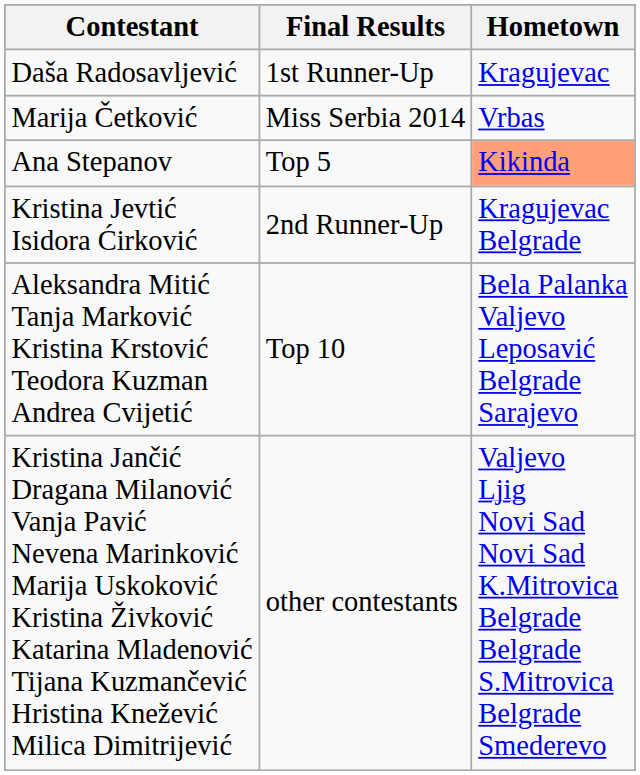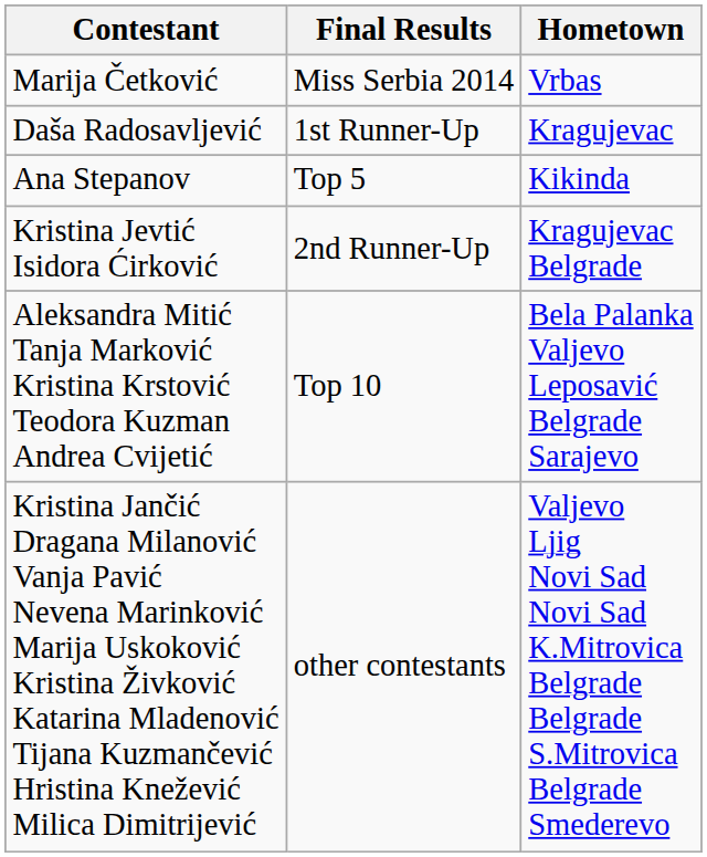 <table class="wikitable sortable">
 <tr>
 <th>Contestant</th>
 <th>Final Results</th>
 <th>Hometown</th>
 </tr>
 <tr>
+<td>Marija Četković</td>
+<td>Miss Serbia 2014</td>
+<td><a href='#'>Vrbas</a></td>
+</tr>
+<tr>
 <td>Daša Radosavljević</td>
 <td>1st Runner-Up</td>
 <td><a href='#'>Kragujevac</a></td>
 </tr>
 <tr>
-<td>Marija Četković</td>
-<td>Miss Serbia 2014</td>
-<td><a href='#'>Vrbas</a></td>
-</tr>
-<tr>
 <td>Ana Stepanov</td>
 <td>Top 5</td>
-<td style="background: lightsalmon;"><a href='#'>Kikinda</a></td>
+<td><a href='#'>Kikinda</a></td>
 </tr>
 <tr>
 <td>Kristina Jevtić <br>Isidora Ćirković</td>
 <td>2nd Runner-Up</td>
 <td><a href='#'>Kragujevac</a>  <br><a href='#'>Belgrade</a></td>
 </tr>
 <tr>
 <td>Aleksandra Mitić  <br> Tanja Marković<br>Kristina Krstović <br>Teodora Kuzman <br>Andrea Cvijetić</td>
 <td>Top 10</td>
 <td><a href='#'>Bela Palanka</a><br><a href='#'>Valjevo</a> <br><a href='#'>Leposavić</a> <br>  <a href='#'>Belgrade</a> <br><a href='#'>Sarajevo</a></td>
 </tr>
 <tr>
 <td>Kristina Jančić <br> Dragana Milanović   <br> Vanja Pavić <br> Nevena Marinković <br>Marija Uskoković  <br> Kristina Živković <br>Katarina Mladenović<br>Tijana Kuzmančević<br>Hristina Knežević<br>Milica Dimitrijević</td>
 <td>other contestants</td>
 <td><a href='#'>Valjevo</a><br><a href='#'>Ljig</a>  <br> <a href='#'>Novi Sad</a> <br> <a href='#'>Novi Sad</a> <br> <a href='#'>K.Mitrovica</a>   <br> <a href='#'>Belgrade</a> <br><a href='#'>Belgrade</a> <br><a href='#'>S.Mitrovica</a> <br><a href='#'>Belgrade</a><br><a href='#'>Smederevo</a></td>
 </tr>
 </table>
